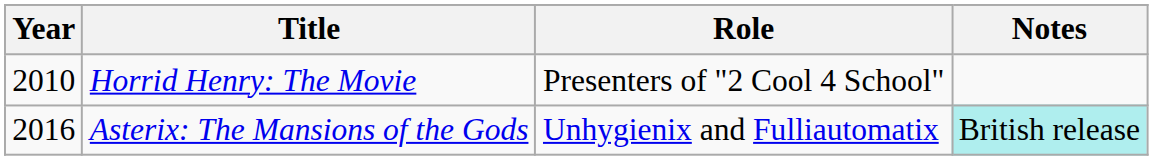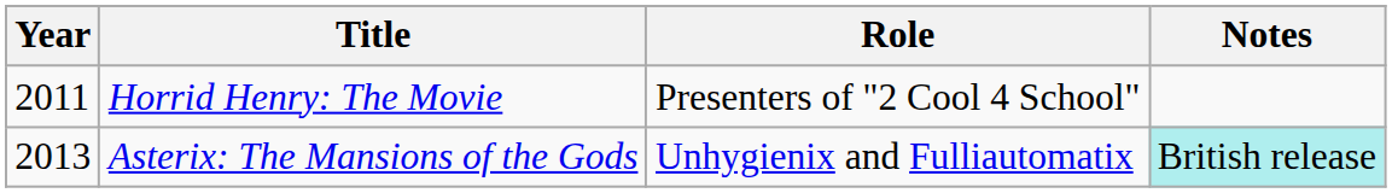 <table class="wikitable sortable">
 <tr>
 <th>Year</th>
 <th>Title</th>
 <th>Role</th>
 <th>Notes</th>
 </tr>
 <tr>
-<td>2010</td>
+<td>2011</td>
 <td><em><a href='#'>Horrid Henry: The Movie</a></em></td>
 <td>Presenters of "2 Cool 4 School"</td>
 <td></td>
 </tr>
 <tr>
-<td>2016</td>
+<td>2013</td>
 <td><em><a href='#'>Asterix: The Mansions of the Gods</a></em></td>
 <td><a href='#'>Unhygienix</a> and <a href='#'>Fulliautomatix</a></td>
 <td style="background: paleturquoise;">British release</td>
 </tr>
 </table>
